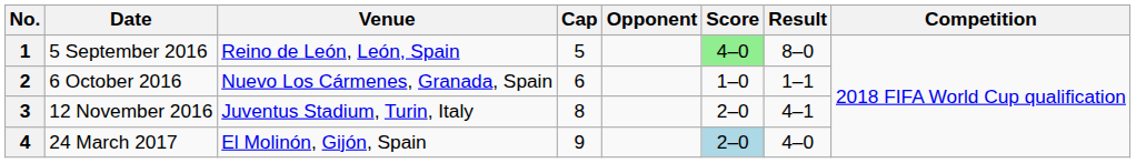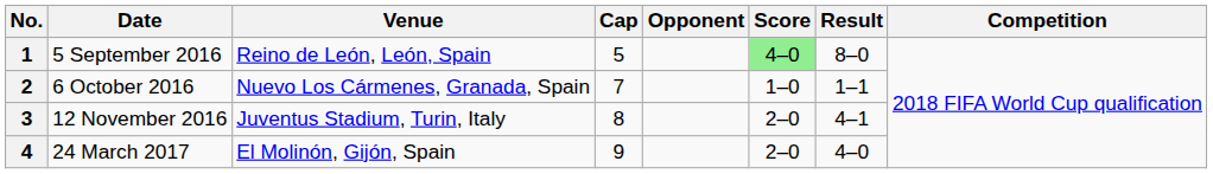 <table class="wikitable sortable plainrowheaders">
 <tr>
 <th scope=col>No.</th>
 <th scope=col>Date</th>
 <th scope=col>Venue</th>
 <th scope=col>Cap</th>
 <th scope=col>Opponent</th>
 <th scope=col>Score</th>
 <th scope=col>Result</th>
 <th scope=col>Competition</th>
 </tr>
 <tr>
 <th scope=row>1</th>
 <td>5 September 2016</td>
 <td><a href='#'>Reino de León</a>, <a href='#'>León, Spain</a></td>
 <td align=center>5</td>
 <td></td>
 <td align=center style="background: lightgreen;">4–0</td>
 <td align=center>8–0</td>
 <td rowspan=4><a href='#'>2018 FIFA World Cup qualification</a></td>
 </tr>
 <tr>
 <th scope=row>2</th>
 <td>6 October 2016</td>
 <td><a href='#'>Nuevo Los Cármenes</a>, <a href='#'>Granada</a>, Spain</td>
-<td align=center>6</td>
+<td align=center>7</td>
 <td></td>
 <td align=center>1–0</td>
 <td align=center>1–1</td>
 </tr>
 <tr>
 <th scope=row>3</th>
 <td>12 November 2016</td>
 <td><a href='#'>Juventus Stadium</a>, <a href='#'>Turin</a>, Italy</td>
 <td align=center>8</td>
 <td></td>
 <td align=center>2–0</td>
 <td align=center>4–1</td>
 </tr>
 <tr>
 <th scope=row>4</th>
 <td>24 March 2017</td>
 <td><a href='#'>El Molinón</a>, <a href='#'>Gijón</a>, Spain</td>
 <td align=center>9</td>
 <td></td>
-<td align=center style="background: lightblue;">2–0</td>
+<td align=center>2–0</td>
 <td align=center>4–0</td>
 </tr>
 </table>
